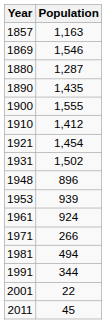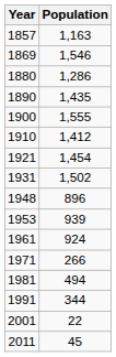 <table class=wikitable>
 <tr>
 <th>Year</th>
 <th>Population</th>
 </tr>
 <tr>
 <td align=center>1857</td>
 <td align=center>1,163</td>
 </tr>
 <tr>
 <td align=center>1869</td>
 <td align=center>1,546</td>
 </tr>
 <tr>
 <td align=center>1880</td>
-<td align=center>1,287</td>
+<td align=center>1,286</td>
 </tr>
 <tr>
 <td align=center>1890</td>
 <td align=center>1,435</td>
 </tr>
 <tr>
 <td align=center>1900</td>
 <td align=center>1,555</td>
 </tr>
 <tr>
 <td align=center>1910</td>
 <td align=center>1,412</td>
 </tr>
 <tr>
 <td align=center>1921</td>
 <td align=center>1,454</td>
 </tr>
 <tr>
 <td align=center>1931</td>
 <td align=center>1,502</td>
 </tr>
 <tr>
 <td align=center>1948</td>
 <td align=center>896</td>
 </tr>
 <tr>
 <td align=center>1953</td>
 <td align=center>939</td>
 </tr>
 <tr>
 <td align=center>1961</td>
 <td align=center>924</td>
 </tr>
 <tr>
 <td align=center>1971</td>
 <td align=center>266</td>
 </tr>
 <tr>
 <td align=center>1981</td>
 <td align=center>494</td>
 </tr>
 <tr>
 <td align=center>1991</td>
 <td align=center>344</td>
 </tr>
 <tr>
 <td align=center>2001</td>
 <td align=center>22</td>
 </tr>
 <tr>
 <td align=center>2011</td>
 <td align=center>45</td>
 </tr>
 </table>
